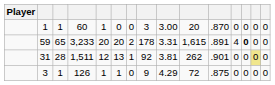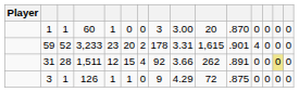 <table class="wikitable sortable" style="text-align:center;">
 <tr>
 <th>Player</th>
 <th></th>
 <th></th>
 <th></th>
 <th></th>
 <th></th>
 <th></th>
 <th></th>
 <th></th>
 <th></th>
 <th></th>
 <th></th>
 <th></th>
 <th></th>
 <th></th>
 </tr>
 <tr>
 <td></td>
 <td>1</td>
 <td>1</td>
 <td>60</td>
 <td>1</td>
 <td>0</td>
 <td>0</td>
 <td>3</td>
 <td>3.00</td>
 <td>20</td>
 <td>.870</td>
 <td>0</td>
 <td>0</td>
 <td>0</td>
 <td>0</td>
 </tr>
 <tr>
 <td></td>
 <td>59</td>
-<td>65</td>
+<td>52</td>
 <td>3,233</td>
-<td>20</td>
+<td>23</td>
 <td>20</td>
 <td>2</td>
 <td>178</td>
 <td>3.31</td>
 <td>1,615</td>
-<td>.891</td>
+<td>.901</td>
 <td>4</td>
-<td><strong>0</strong></td>
+<td>0</td>
 <td>0</td>
 <td>0</td>
 </tr>
 <tr>
 <td></td>
 <td>31</td>
 <td>28</td>
 <td>1,511</td>
 <td>12</td>
-<td>13</td>
-<td>1</td>
+<td>15</td>
+<td>4</td>
 <td>92</td>
-<td>3.81</td>
+<td>3.66</td>
 <td>262</td>
-<td>.901</td>
+<td>.891</td>
 <td>0</td>
 <td>0</td>
 <td style="background: khaki;">0</td>
 <td>0</td>
 </tr>
 <tr>
 <td></td>
 <td>3</td>
 <td>1</td>
 <td>126</td>
 <td>1</td>
 <td>1</td>
 <td>0</td>
 <td>9</td>
 <td>4.29</td>
 <td>72</td>
 <td>.875</td>
 <td>0</td>
 <td>0</td>
 <td>0</td>
 <td>0</td>
 </tr>
 </table>
